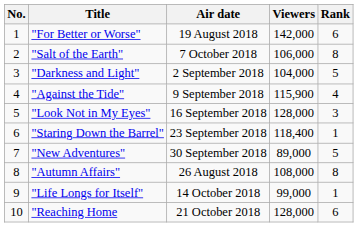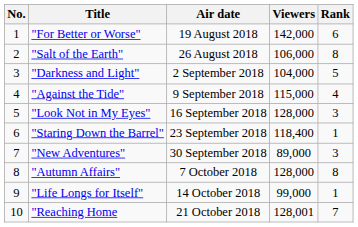 <table class="wikitable sortable">
 <tr>
 <th>No.</th>
 <th>Title</th>
 <th>Air date</th>
 <th>Viewers</th>
 <th>Rank</th>
 </tr>
 <tr align=center>
 <td>1</td>
 <td align=left><a href='#'>"For Better or Worse"</a></td>
 <td>19 August 2018</td>
 <td>142,000</td>
 <td>6</td>
 </tr>
 <tr align=center>
 <td>2</td>
 <td align=left><a href='#'>"Salt of the Earth"</a></td>
-<td>7 October 2018</td>
+<td>26 August 2018</td>
 <td>106,000</td>
 <td>8</td>
 </tr>
 <tr align=center>
 <td>3</td>
 <td align=left><a href='#'>"Darkness and Light"</a></td>
 <td>2 September 2018</td>
 <td>104,000</td>
 <td>5</td>
 </tr>
 <tr align=center>
 <td>4</td>
 <td align=left><a href='#'>"Against the Tide"</a></td>
 <td>9 September 2018</td>
-<td>115,900</td>
+<td>115,000</td>
 <td>4</td>
 </tr>
 <tr align=center>
 <td>5</td>
 <td align=left><a href='#'>"Look Not in My Eyes"</a></td>
 <td>16 September 2018</td>
 <td>128,000</td>
 <td>3</td>
 </tr>
 <tr align=center>
 <td>6</td>
 <td align=left><a href='#'>"Staring Down the Barrel"</a></td>
 <td>23 September 2018</td>
 <td>118,400</td>
 <td>1</td>
 </tr>
 <tr align=center>
 <td>7</td>
 <td align=left><a href='#'>"New Adventures"</a></td>
 <td>30 September 2018</td>
 <td>89,000</td>
-<td>5</td>
+<td>3</td>
 </tr>
 <tr align=center>
 <td>8</td>
 <td align=left><a href='#'>"Autumn Affairs"</a></td>
-<td>26 August 2018</td>
-<td>108,000</td>
+<td>7 October 2018</td>
+<td>128,000</td>
 <td>8</td>
 </tr>
 <tr align=center>
 <td>9</td>
 <td align=left><a href='#'>"Life Longs for Itself"</a></td>
 <td>14 October 2018</td>
 <td>99,000</td>
 <td>1</td>
 </tr>
 <tr align=center>
 <td>10</td>
 <td align=left><a href='#'>"Reaching Home</a></td>
 <td>21 October 2018</td>
-<td>128,000</td>
-<td>6</td>
+<td>128,001</td>
+<td>7</td>
 </tr>
 </table>
